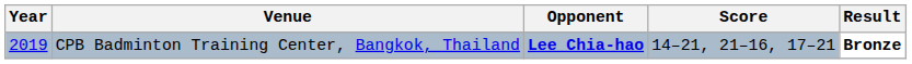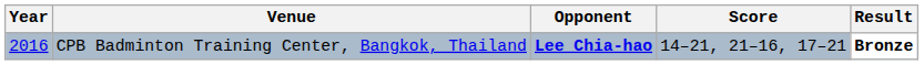 <table class="sortable wikitable" style="font-size: 90%;">
 <tr>
 <th>Year</th>
 <th>Venue</th>
 <th>Opponent</th>
 <th>Score</th>
 <th>Result</th>
 </tr>
 <tr style="background:#AABBCC">
-<td align="center"><a href='#'>2019</a></td>
+<td align="center"><a href='#'>2016</a></td>
 <td align="left">CPB Badminton Training Center, <a href='#'>Bangkok, Thailand</a></td>
 <td align="left"><strong> <a href='#'>Lee Chia-hao</a></strong></td>
 <td align="left">14–21, 21–16, 17–21</td>
 <td style="text-align:left; background:white"> <strong>Bronze</strong></td>
 </tr>
 </table>
